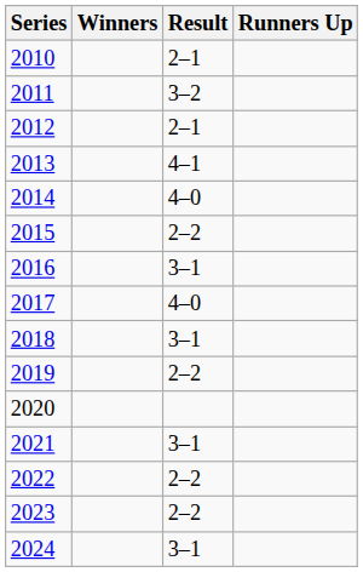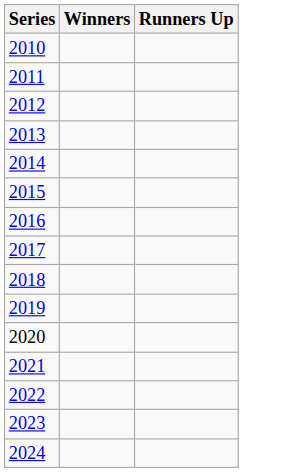 <table class="wikitable collapsible">
 <tr>
 <th>Series</th>
 <th>Winners</th>
-<th>Result</th>
 <th>Runners Up</th>
 </tr>
 <tr>
 <td><a href='#'>2010</a></td>
 <td></td>
-<td>2–1</td>
 <td></td>
 </tr>
 <tr>
 <td><a href='#'>2011</a></td>
 <td></td>
-<td>3–2</td>
 <td></td>
 </tr>
 <tr>
 <td><a href='#'>2012</a></td>
 <td></td>
-<td>2–1</td>
 <td></td>
 </tr>
 <tr>
 <td><a href='#'>2013</a></td>
 <td></td>
-<td>4–1</td>
 <td></td>
 </tr>
 <tr>
 <td><a href='#'>2014</a></td>
 <td></td>
-<td>4–0</td>
 <td></td>
 </tr>
 <tr>
 <td><a href='#'>2015</a></td>
 <td></td>
-<td>2–2 <em></em></td>
 <td></td>
 </tr>
 <tr>
 <td><a href='#'>2016</a></td>
 <td></td>
-<td>3–1</td>
 <td></td>
 </tr>
 <tr>
 <td><a href='#'>2017</a></td>
 <td></td>
-<td>4–0</td>
 <td></td>
 </tr>
 <tr>
 <td><a href='#'>2018</a></td>
 <td></td>
-<td>3–1</td>
 <td></td>
 </tr>
 <tr>
 <td><a href='#'>2019</a></td>
 <td></td>
-<td>2–2 <em></em></td>
 <td></td>
 </tr>
 <tr>
 <td>2020</td>
 <td><em></em></td>
 <td></td>
-<td></td>
 </tr>
 <tr>
 <td><a href='#'>2021</a></td>
 <td></td>
-<td>3–1</td>
 <td></td>
 </tr>
 <tr>
 <td><a href='#'>2022</a></td>
 <td></td>
-<td>2–2 <em></em></td>
 <td></td>
 </tr>
 <tr>
 <td><a href='#'>2023</a></td>
 <td></td>
-<td>2–2 <em></em></td>
 <td></td>
 </tr>
 <tr>
 <td><a href='#'>2024</a></td>
 <td></td>
-<td>3–1</td>
 <td></td>
 </tr>
 </table>
